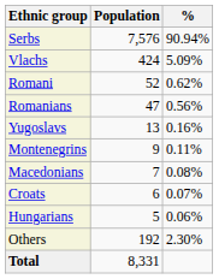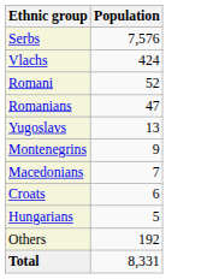 <table class="wikitable">
 <tr>
 <th>Ethnic group</th>
 <th>Population</th>
-<th>%</th>
 </tr>
 <tr>
 <td style="background:#F5F5DC;"><a href='#'>Serbs</a></td>
 <td align="right">7,576</td>
-<td>90.94%</td>
 </tr>
 <tr>
 <td style="background:#F5F5DC;"><a href='#'>Vlachs</a></td>
 <td align="right">424</td>
-<td>5.09%</td>
 </tr>
 <tr>
 <td style="background:#F5F5DC;"><a href='#'>Romani</a></td>
 <td align="right">52</td>
-<td>0.62%</td>
 </tr>
 <tr>
 <td style="background:#F5F5DC;"><a href='#'>Romanians</a></td>
 <td align="right">47</td>
-<td>0.56%</td>
 </tr>
 <tr>
 <td style="background:#F5F5DC;"><a href='#'>Yugoslavs</a></td>
 <td align="right">13</td>
-<td>0.16%</td>
 </tr>
 <tr>
 <td style="background:#F5F5DC;"><a href='#'>Montenegrins</a></td>
 <td align="right">9</td>
-<td>0.11%</td>
 </tr>
 <tr>
 <td style="background:#F5F5DC;"><a href='#'>Macedonians</a></td>
 <td align="right">7</td>
-<td>0.08%</td>
 </tr>
 <tr>
 <td style="background:#F5F5DC;"><a href='#'>Croats</a></td>
 <td align="right">6</td>
-<td>0.07%</td>
 </tr>
 <tr>
 <td style="background:#F5F5DC;"><a href='#'>Hungarians</a></td>
 <td align="right">5</td>
-<td>0.06%</td>
 </tr>
 <tr>
 <td style="background:#F5F5DC;">Others</td>
 <td align="right">192</td>
-<td>2.30%</td>
 </tr>
 <tr>
 <td style="background:#F0F0F0;"><strong>Total</strong></td>
 <td align="right">8,331</td>
-<td></td>
 </tr>
 </table>
